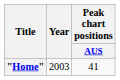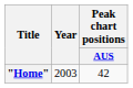 <table class="wikitable plainrowheaders" style="text-align:center;" border="1">
 <tr>
 <th scope="col" rowspan="2">Title</th>
 <th scope="col" rowspan="2">Year</th>
 <th scope="col" colspan="1">Peak chart positions</th>
 </tr>
 <tr>
 <th scope="col" style="width:3em;font-size:90%;"><a href='#'>AUS</a><br></th>
 </tr>
 <tr>
 <th scope="row">"<a href='#'>Home</a>"</th>
 <td>2003</td>
-<td>41</td>
+<td>42</td>
 </tr>
 </table>
